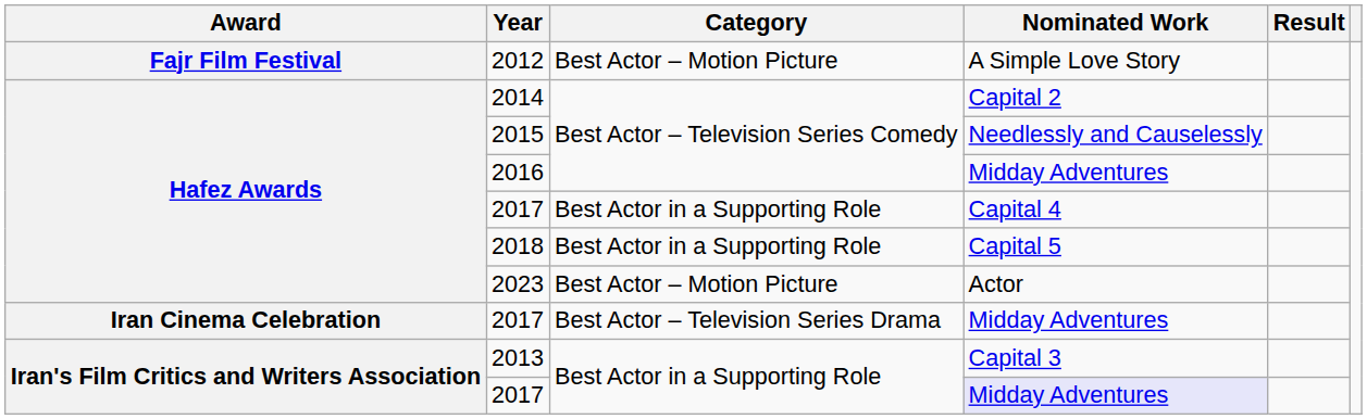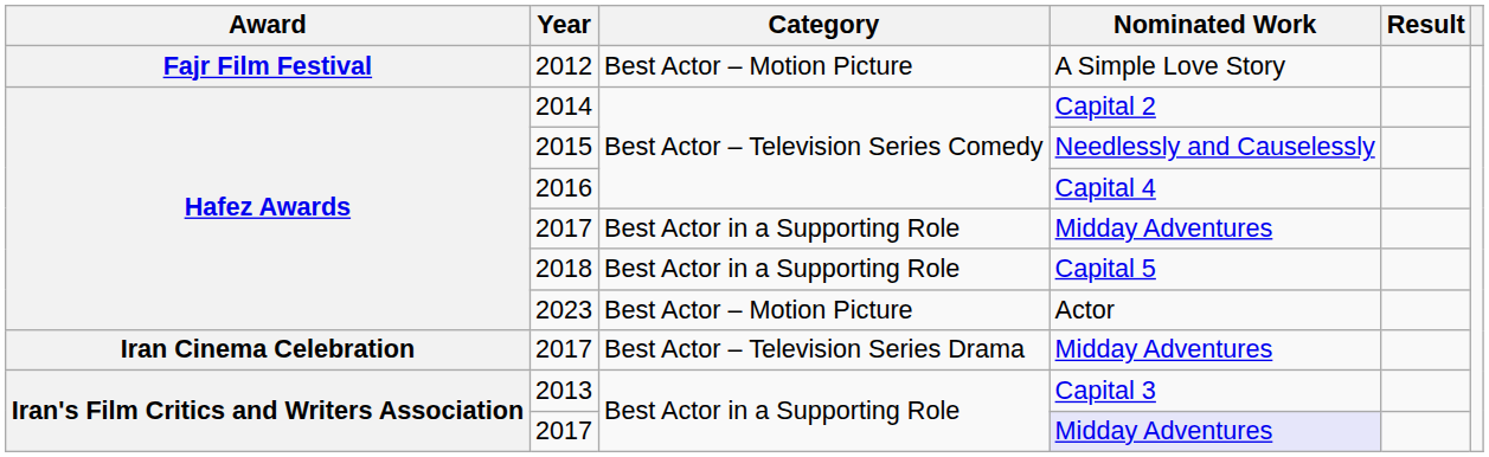 <table class="wikitable sortable plainrowheaders">
 <tr>
 <th scope="col">Award</th>
 <th scope="col">Year</th>
 <th scope="col">Category</th>
 <th scope="col">Nominated Work</th>
 <th scope="col">Result</th>
 <th scope="col" class="unsortable"></th>
 </tr>
 <tr>
 <th scope="row"><a href='#'>Fajr Film Festival</a></th>
 <td>2012</td>
 <td>Best Actor – Motion Picture</td>
 <td>A Simple Love Story</td>
 <td></td>
 <td rowspan="10"></td>
 </tr>
 <tr>
 <th rowspan="6" scope="row"><a href='#'>Hafez Awards</a></th>
 <td>2014</td>
 <td rowspan="3">Best Actor – Television Series Comedy</td>
 <td><a href='#'>Capital 2</a></td>
 <td></td>
 </tr>
 <tr>
 <td>2015</td>
 <td><a href='#'>Needlessly and Causelessly</a></td>
 <td></td>
 </tr>
 <tr>
 <td>2016</td>
-<td><a href='#'>Midday Adventures</a></td>
+<td><a href='#'>Capital 4</a></td>
 <td></td>
 </tr>
 <tr>
 <td>2017</td>
 <td>Best Actor in a Supporting Role</td>
-<td><a href='#'>Capital 4</a></td>
+<td><a href='#'>Midday Adventures</a></td>
 <td></td>
 </tr>
 <tr>
 <td>2018</td>
 <td>Best Actor in a Supporting Role</td>
 <td><a href='#'>Capital 5</a></td>
 <td></td>
 </tr>
 <tr>
 <td>2023</td>
 <td>Best Actor – Motion Picture</td>
 <td>Actor</td>
 <td></td>
 </tr>
 <tr>
 <th scope="row">Iran Cinema Celebration</th>
 <td>2017</td>
 <td>Best Actor – Television Series Drama</td>
 <td><a href='#'>Midday Adventures</a></td>
 <td></td>
 </tr>
 <tr>
 <th scope="row" rowspan="2">Iran's Film Critics and Writers Association</th>
 <td>2013</td>
 <td rowspan="2">Best Actor in a Supporting Role</td>
 <td><a href='#'>Capital 3</a></td>
 <td></td>
 </tr>
 <tr>
 <td>2017</td>
 <td style="background: lavender;"><a href='#'>Midday Adventures</a></td>
 <td></td>
 </tr>
 </table>
